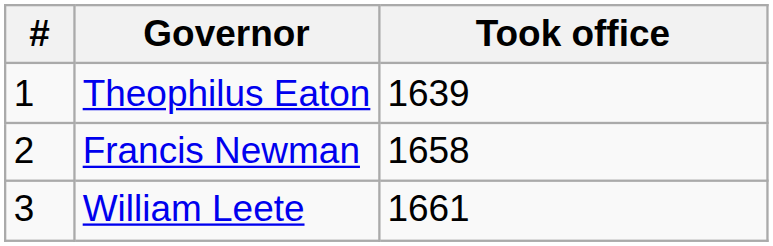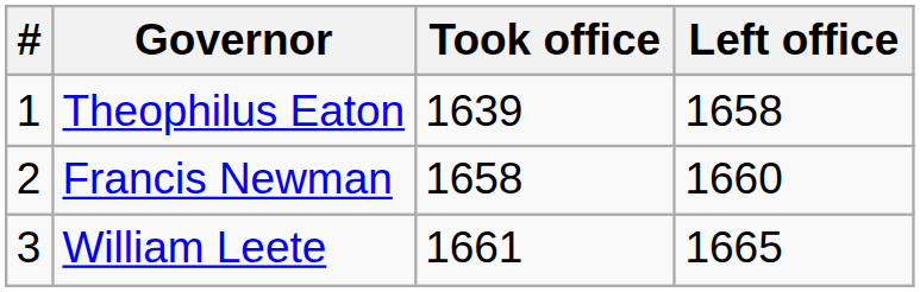 <table class=wikitable>
 <tr>
 <th scope="col">#</th>
 <th scope="col" width=40%>Governor</th>
 <th scope="col">Took office</th>
+<th scope="col">Left office</th>
 </tr>
 <tr>
 <td>1</td>
 <td><a href='#'>Theophilus Eaton</a></td>
 <td>1639</td>
+<td>1658</td>
 </tr>
 <tr>
 <td>2</td>
 <td><a href='#'>Francis Newman</a></td>
 <td>1658</td>
+<td>1660</td>
 </tr>
 <tr>
 <td>3</td>
 <td><a href='#'>William Leete</a></td>
 <td>1661</td>
+<td>1665</td>
 </tr>
 </table>
